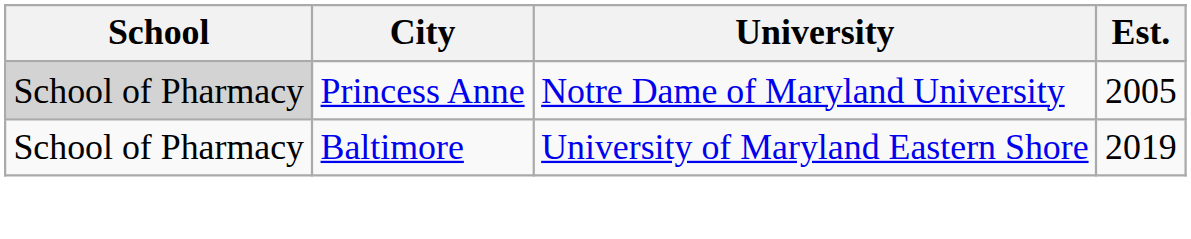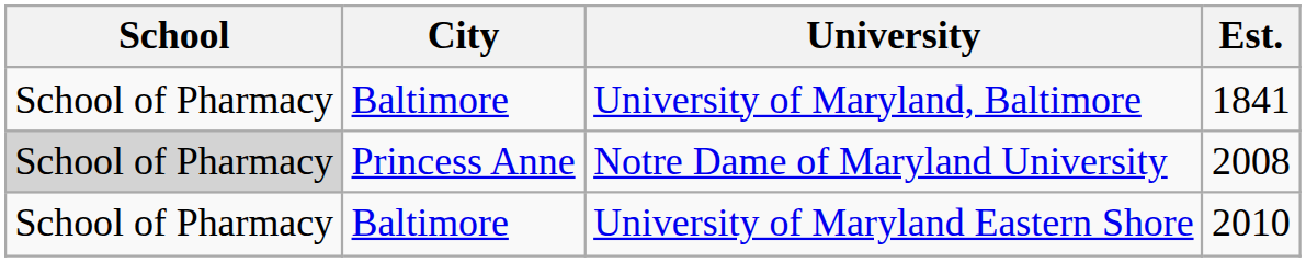 <table class="wikitable sortable">
 <tr>
 <th scope="col">School</th>
 <th scope="col">City</th>
 <th scope="col">University</th>
 <th scope="col">Est.</th>
 </tr>
 <tr>
+<td>School of Pharmacy</td>
+<td><a href='#'>Baltimore</a></td>
+<td><a href='#'>University of Maryland, Baltimore</a></td>
+<td>1841</td>
+</tr>
+<tr>
 <td style="background: lightgrey;">School of Pharmacy</td>
 <td><a href='#'>Princess Anne</a></td>
 <td><a href='#'>Notre Dame of Maryland University</a></td>
-<td>2005</td>
+<td>2008</td>
 </tr>
 <tr>
 <td>School of Pharmacy</td>
 <td><a href='#'>Baltimore</a></td>
 <td><a href='#'>University of Maryland Eastern Shore</a></td>
-<td>2019</td>
+<td>2010</td>
 </tr>
 </table>
